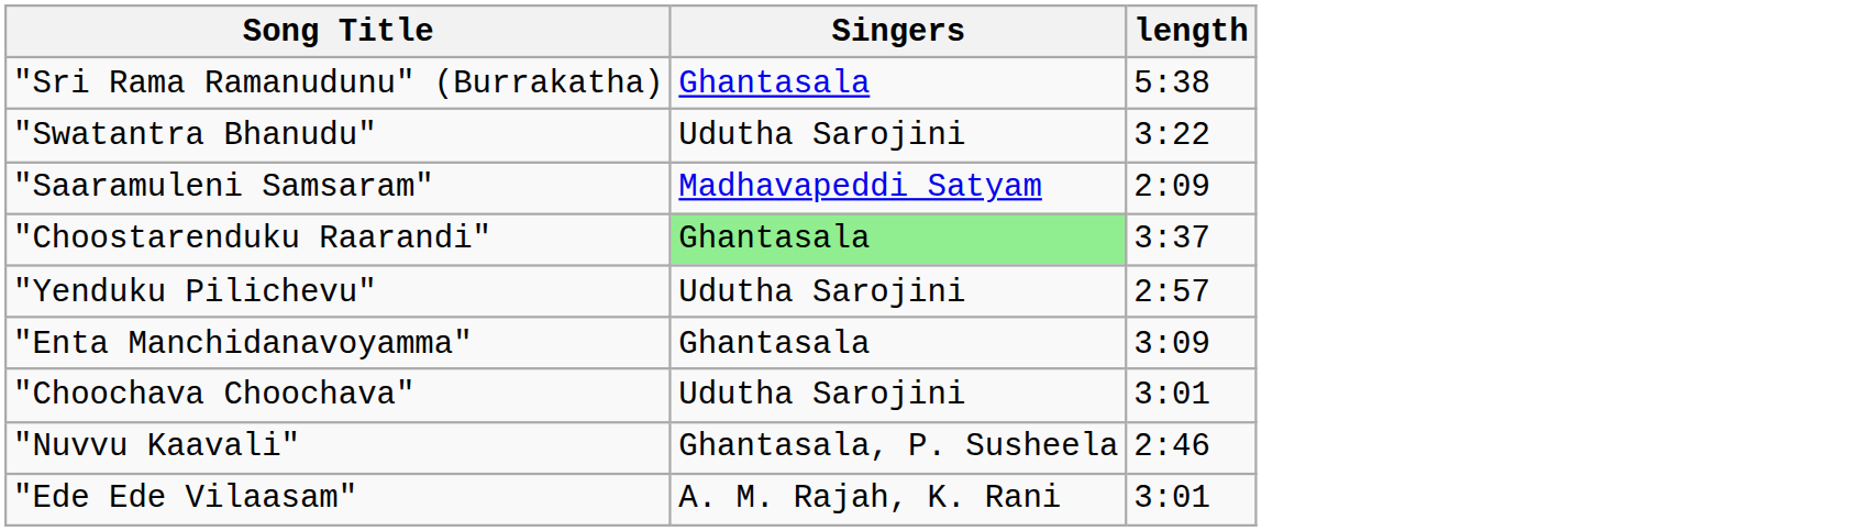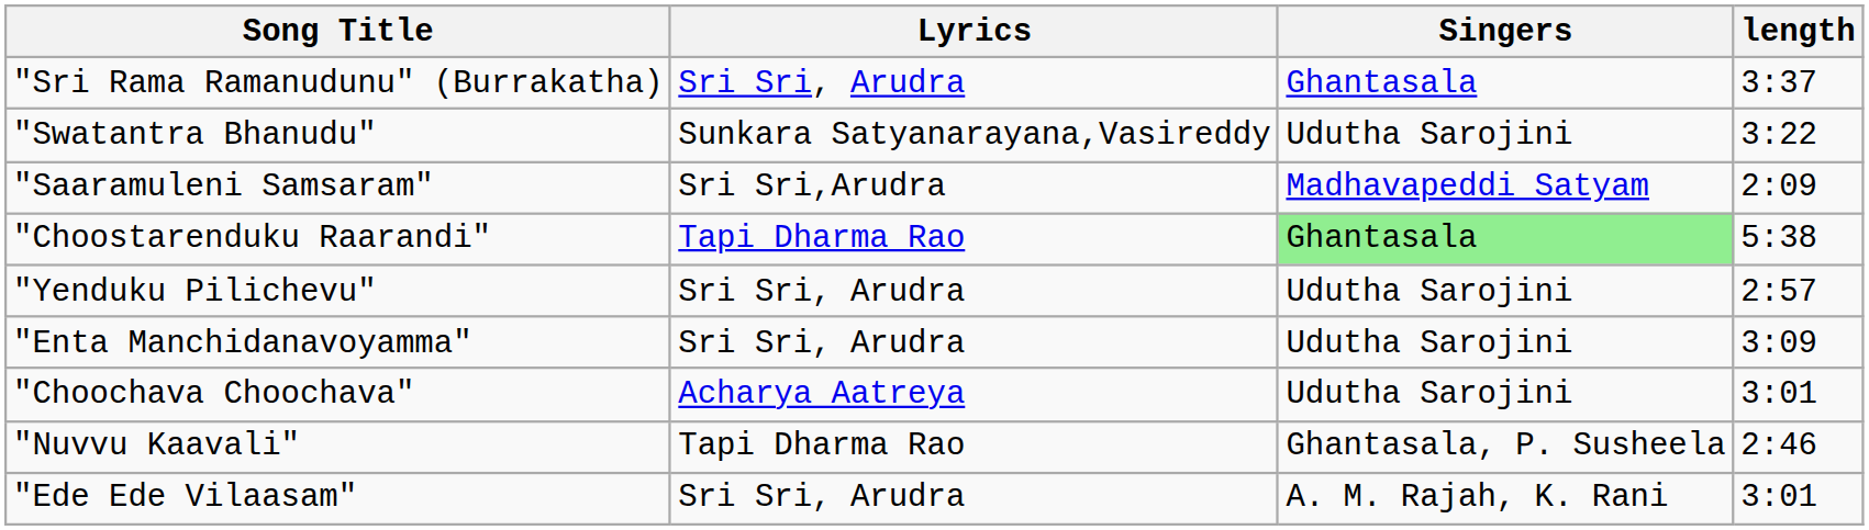 <table class="wikitable">
 <tr>
 <th>Song Title</th>
+<th>Lyrics</th>
 <th>Singers</th>
 <th>length</th>
 </tr>
 <tr>
 <td>"Sri Rama Ramanudunu" (Burrakatha)</td>
+<td><a href='#'>Sri Sri</a>, <a href='#'>Arudra</a></td>
 <td><a href='#'>Ghantasala</a></td>
-<td>5:38</td>
+<td>3:37</td>
 </tr>
 <tr>
 <td>"Swatantra Bhanudu"</td>
+<td>Sunkara Satyanarayana,Vasireddy</td>
 <td>Udutha Sarojini</td>
 <td>3:22</td>
 </tr>
 <tr>
 <td>"Saaramuleni Samsaram"</td>
+<td>Sri Sri,Arudra</td>
 <td><a href='#'>Madhavapeddi Satyam</a></td>
 <td>2:09</td>
 </tr>
 <tr>
 <td>"Choostarenduku Raarandi"</td>
+<td><a href='#'>Tapi Dharma Rao</a></td>
 <td style="background: lightgreen;">Ghantasala</td>
-<td>3:37</td>
+<td>5:38</td>
 </tr>
 <tr>
 <td>"Yenduku Pilichevu"</td>
+<td>Sri Sri, Arudra</td>
 <td>Udutha Sarojini</td>
 <td>2:57</td>
 </tr>
 <tr>
 <td>"Enta Manchidanavoyamma"</td>
-<td>Ghantasala</td>
+<td>Sri Sri, Arudra</td>
+<td>Udutha Sarojini</td>
 <td>3:09</td>
 </tr>
 <tr>
 <td>"Choochava Choochava"</td>
+<td><a href='#'>Acharya Aatreya</a></td>
 <td>Udutha Sarojini</td>
 <td>3:01</td>
 </tr>
 <tr>
 <td>"Nuvvu Kaavali"</td>
+<td>Tapi Dharma Rao</td>
 <td>Ghantasala, P. Susheela</td>
 <td>2:46</td>
 </tr>
 <tr>
 <td>"Ede Ede Vilaasam"</td>
+<td>Sri Sri, Arudra</td>
 <td>A. M. Rajah, K. Rani</td>
 <td>3:01</td>
 </tr>
 </table>
